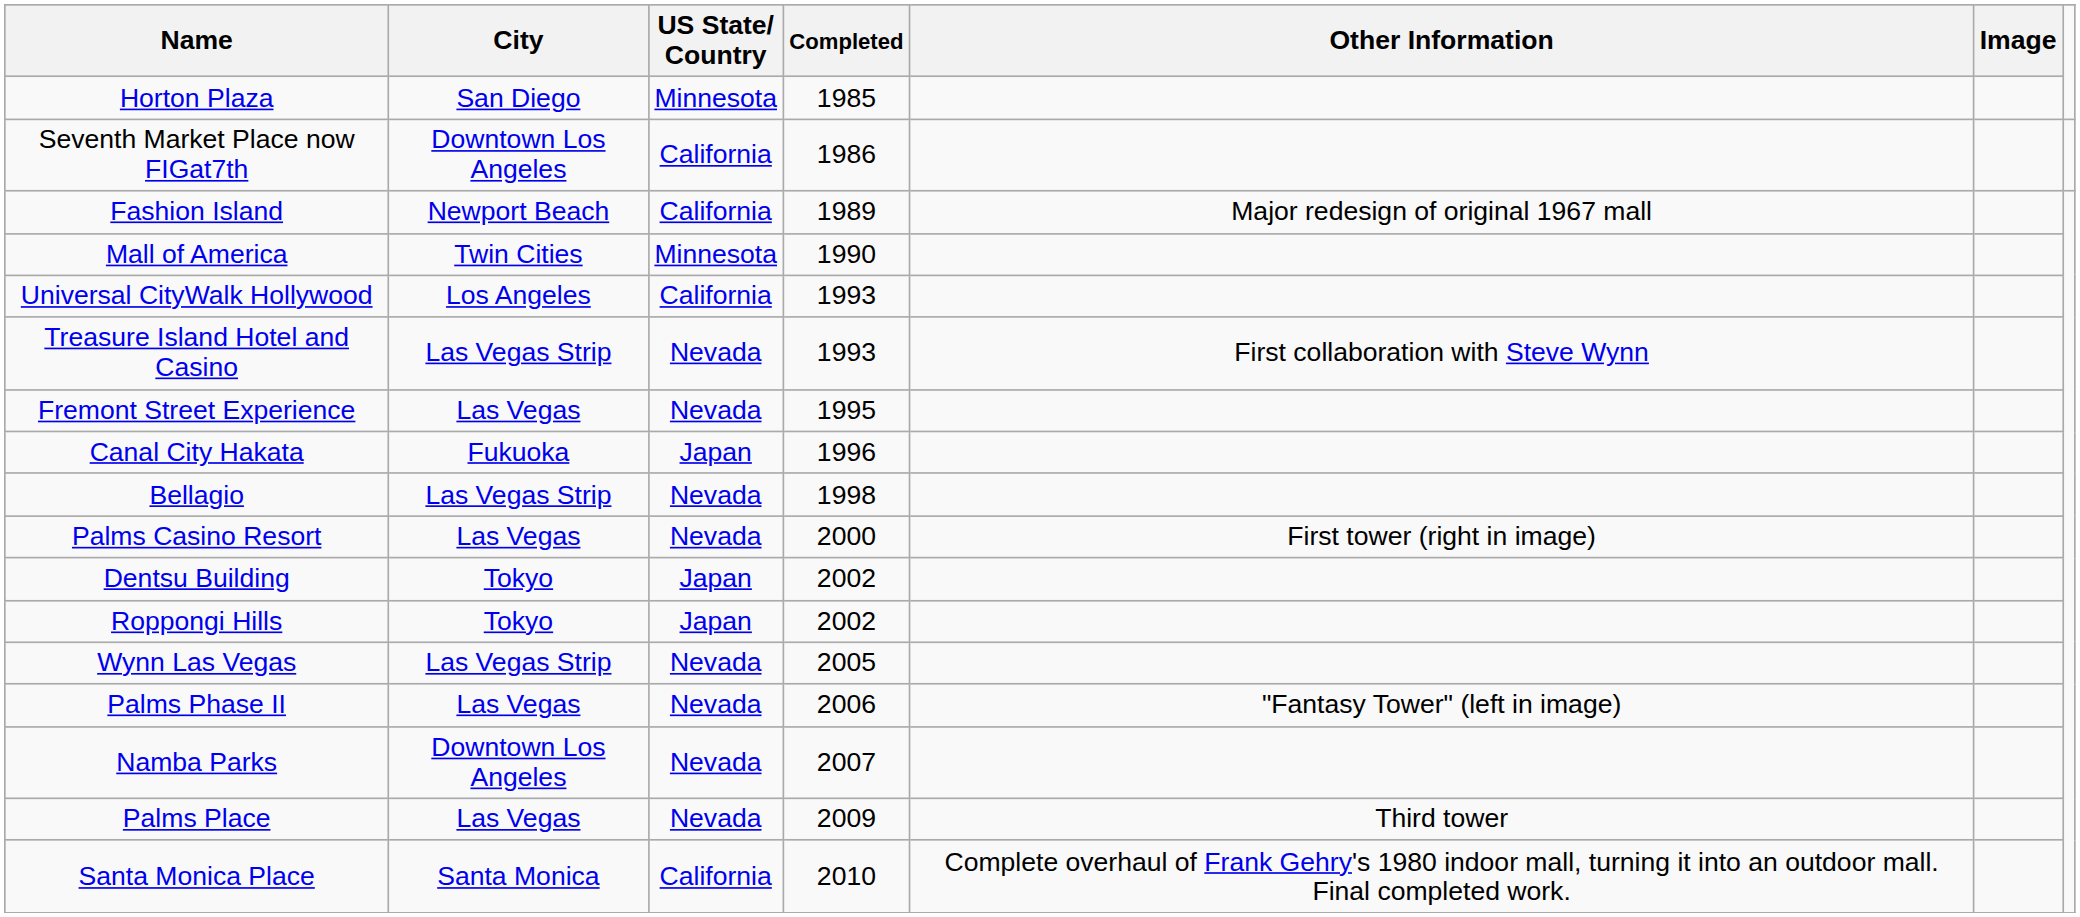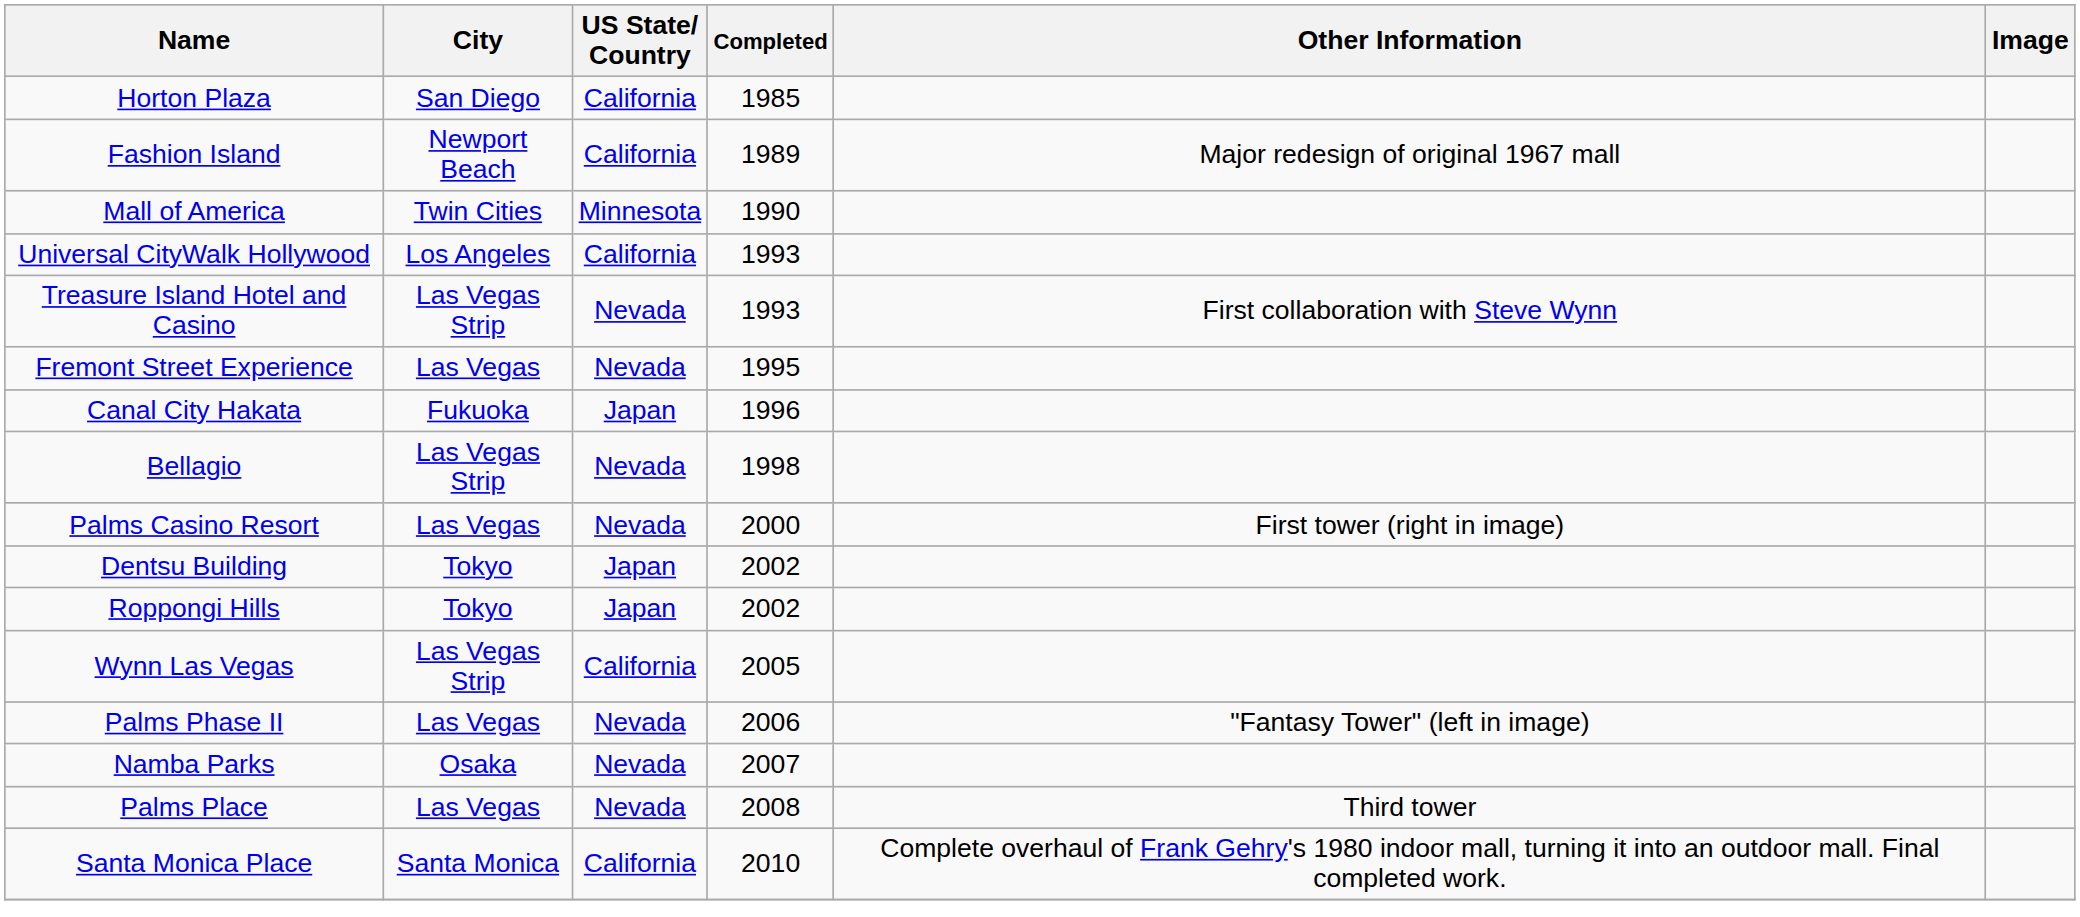 <table class="wikitable sortable" style="text-align: center;">
 <tr>
 <th>Name</th>
 <th>City</th>
 <th>US State/<br>Country</th>
 <th><small>Completed</small></th>
 <th>Other Information</th>
 <th class="unsortable">Image</th>
 </tr>
 <tr>
 <td><a href='#'>Horton Plaza</a></td>
 <td><a href='#'>San Diego</a></td>
-<td><a href='#'>Minnesota</a></td>
+<td><a href='#'>California</a></td>
 <td>1985</td>
-<td></td>
-<td></td>
-</tr>
-<tr>
-<td>Seventh Market Place now <a href='#'>FIGat7th</a></td>
-<td><a href='#'>Downtown Los Angeles</a></td>
-<td><a href='#'>California</a></td>
-<td>1986</td>
-<td></td>
 <td></td>
 <td></td>
 </tr>
 <tr>
 <td><a href='#'>Fashion Island</a></td>
 <td><a href='#'>Newport Beach</a></td>
 <td><a href='#'>California</a></td>
 <td>1989</td>
 <td>Major redesign of original 1967 mall</td>
 <td></td>
 </tr>
 <tr>
 <td><a href='#'>Mall of America</a></td>
 <td><a href='#'>Twin Cities</a></td>
 <td><a href='#'>Minnesota</a></td>
 <td>1990</td>
 <td></td>
 <td></td>
 </tr>
 <tr>
 <td><a href='#'>Universal CityWalk Hollywood</a></td>
 <td><a href='#'>Los Angeles</a></td>
 <td><a href='#'>California</a></td>
 <td>1993</td>
 <td></td>
 <td></td>
 </tr>
 <tr>
 <td><a href='#'>Treasure Island Hotel and Casino</a></td>
 <td><a href='#'>Las Vegas Strip</a></td>
 <td><a href='#'>Nevada</a></td>
 <td>1993</td>
 <td>First collaboration with <a href='#'>Steve Wynn</a></td>
 <td></td>
 </tr>
 <tr>
 <td><a href='#'>Fremont Street Experience</a></td>
 <td><a href='#'>Las Vegas</a></td>
 <td><a href='#'>Nevada</a></td>
 <td>1995</td>
 <td></td>
 <td></td>
 </tr>
 <tr>
 <td><a href='#'>Canal City Hakata</a></td>
 <td><a href='#'>Fukuoka</a></td>
 <td><a href='#'>Japan</a></td>
 <td>1996</td>
 <td></td>
 <td></td>
 </tr>
 <tr>
 <td><a href='#'>Bellagio</a></td>
 <td><a href='#'>Las Vegas Strip</a></td>
 <td><a href='#'>Nevada</a></td>
 <td>1998</td>
 <td></td>
 <td></td>
 </tr>
 <tr>
 <td><a href='#'>Palms Casino Resort</a></td>
 <td><a href='#'>Las Vegas</a></td>
 <td><a href='#'>Nevada</a></td>
 <td>2000</td>
 <td>First tower (right in image)</td>
 <td></td>
 </tr>
 <tr>
 <td><a href='#'>Dentsu Building</a></td>
 <td><a href='#'>Tokyo</a></td>
 <td><a href='#'>Japan</a></td>
 <td>2002</td>
 <td></td>
 <td></td>
 </tr>
 <tr>
 <td><a href='#'>Roppongi Hills</a></td>
 <td><a href='#'>Tokyo</a></td>
 <td><a href='#'>Japan</a></td>
 <td>2002</td>
 <td></td>
 <td></td>
 </tr>
 <tr>
 <td><a href='#'>Wynn Las Vegas</a></td>
 <td><a href='#'>Las Vegas Strip</a></td>
-<td><a href='#'>Nevada</a></td>
+<td><a href='#'>California</a></td>
 <td>2005</td>
 <td></td>
 <td></td>
 </tr>
 <tr>
 <td><a href='#'>Palms Phase II</a></td>
 <td><a href='#'>Las Vegas</a></td>
 <td><a href='#'>Nevada</a></td>
 <td>2006</td>
 <td>"Fantasy Tower" (left in image)</td>
 <td></td>
 </tr>
 <tr>
 <td><a href='#'>Namba Parks</a></td>
-<td><a href='#'>Downtown Los Angeles</a></td>
+<td><a href='#'>Osaka</a></td>
 <td><a href='#'>Nevada</a></td>
 <td>2007</td>
 <td></td>
 <td></td>
 </tr>
 <tr>
 <td><a href='#'>Palms Place</a></td>
 <td><a href='#'>Las Vegas</a></td>
 <td><a href='#'>Nevada</a></td>
-<td>2009</td>
+<td>2008</td>
 <td>Third tower</td>
 <td></td>
 </tr>
 <tr>
 <td><a href='#'>Santa Monica Place</a></td>
 <td><a href='#'>Santa Monica</a></td>
 <td><a href='#'>California</a></td>
 <td>2010</td>
 <td>Complete overhaul of <a href='#'>Frank Gehry</a>'s 1980 indoor mall, turning it into an outdoor mall. Final completed work.</td>
 <td></td>
 </tr>
 <tr>
 </tr>
 </table>
